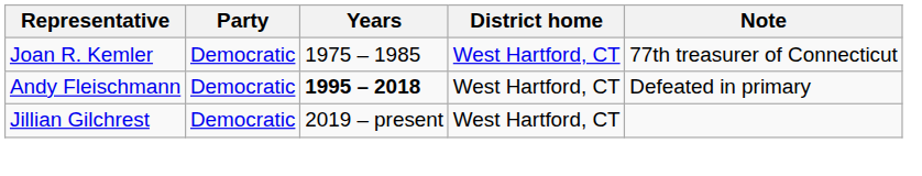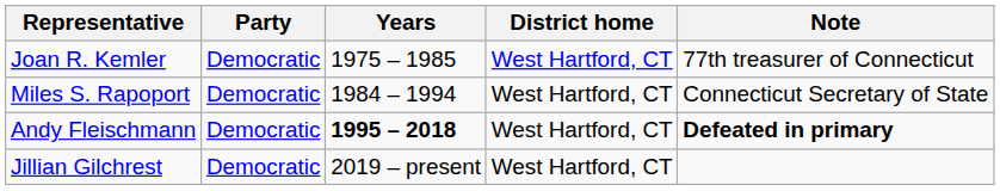 <table class=wikitable>
 <tr valign=bottom>
 <th>Representative</th>
 <th>Party</th>
 <th>Years</th>
 <th>District home</th>
 <th>Note</th>
 </tr>
 <tr>
 <td><a href='#'>Joan R. Kemler</a></td>
 <td><a href='#'>Democratic</a></td>
 <td>1975 – 1985</td>
 <td><a href='#'>West Hartford, CT</a></td>
 <td>77th treasurer of Connecticut</td>
 </tr>
 <tr>
+<td><a href='#'>Miles S. Rapoport</a></td>
+<td><a href='#'>Democratic</a></td>
+<td>1984 – 1994</td>
+<td>West Hartford, CT</td>
+<td>Connecticut Secretary of State</td>
+</tr>
+<tr>
 <td><a href='#'>Andy Fleischmann</a></td>
 <td><a href='#'>Democratic</a></td>
 <td><strong>1995 – 2018</strong></td>
 <td>West Hartford, CT</td>
-<td>Defeated in primary</td>
+<td><strong>Defeated in primary</strong></td>
 </tr>
 <tr>
 <td><a href='#'>Jillian Gilchrest</a></td>
 <td><a href='#'>Democratic</a></td>
 <td>2019 – present</td>
 <td>West Hartford, CT</td>
 <td></td>
 </tr>
 </table>
